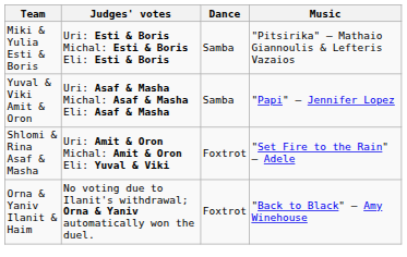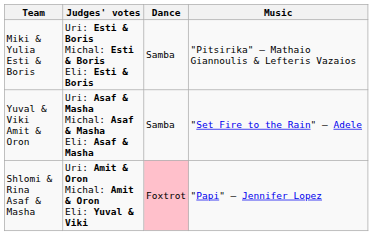 <table class="wikitable" style="width:80%;">
 <tr>
 <th>Team</th>
 <th>Judges' votes</th>
 <th>Dance</th>
 <th>Music</th>
 </tr>
 <tr>
 <td>Miki & Yulia<br>Esti & Boris</td>
 <td>Uri: <strong>Esti & Boris</strong><br>Michal: <strong>Esti & Boris</strong><br>Eli: <strong>Esti & Boris</strong></td>
 <td>Samba</td>
 <td>"Pitsirika" – Mathaio Giannoulis & Lefteris Vazaios</td>
 </tr>
 <tr>
 <td>Yuval & Viki<br>Amit & Oron</td>
 <td>Uri: <strong>Asaf & Masha</strong><br>Michal: <strong>Asaf & Masha</strong><br>Eli: <strong>Asaf & Masha</strong></td>
 <td>Samba</td>
-<td>"<a href='#'>Papi</a>" – <a href='#'>Jennifer Lopez</a></td>
+<td>"<a href='#'>Set Fire to the Rain</a>" – <a href='#'>Adele</a></td>
 </tr>
 <tr>
 <td>Shlomi & Rina<br>Asaf & Masha</td>
 <td>Uri: <strong>Amit & Oron</strong><br>Michal: <strong>Amit & Oron</strong><br>Eli: <strong>Yuval & Viki</strong></td>
-<td>Foxtrot</td>
-<td>"<a href='#'>Set Fire to the Rain</a>" – <a href='#'>Adele</a></td>
-</tr>
-<tr>
-<td>Orna & Yaniv<br>Ilanit & Haim</td>
-<td>No voting due to Ilanit's withdrawal;<br><strong>Orna & Yaniv</strong> automatically won the duel.</td>
-<td>Foxtrot</td>
-<td>"<a href='#'>Back to Black</a>" – <a href='#'>Amy Winehouse</a></td>
+<td style="background: pink;">Foxtrot</td>
+<td>"<a href='#'>Papi</a>" – <a href='#'>Jennifer Lopez</a></td>
 </tr>
 </table>
